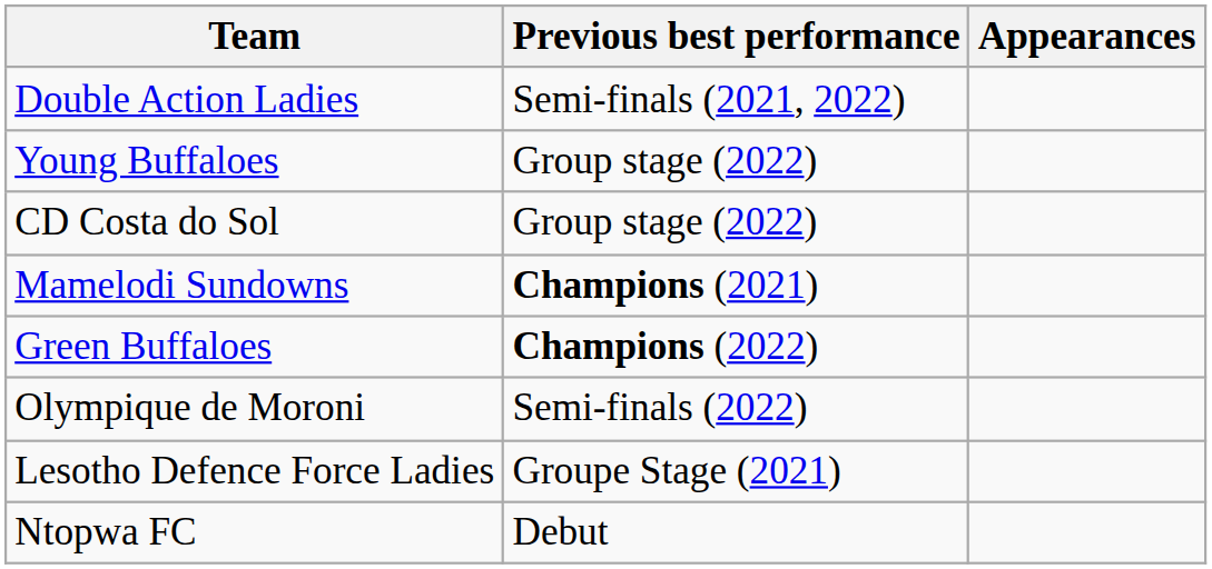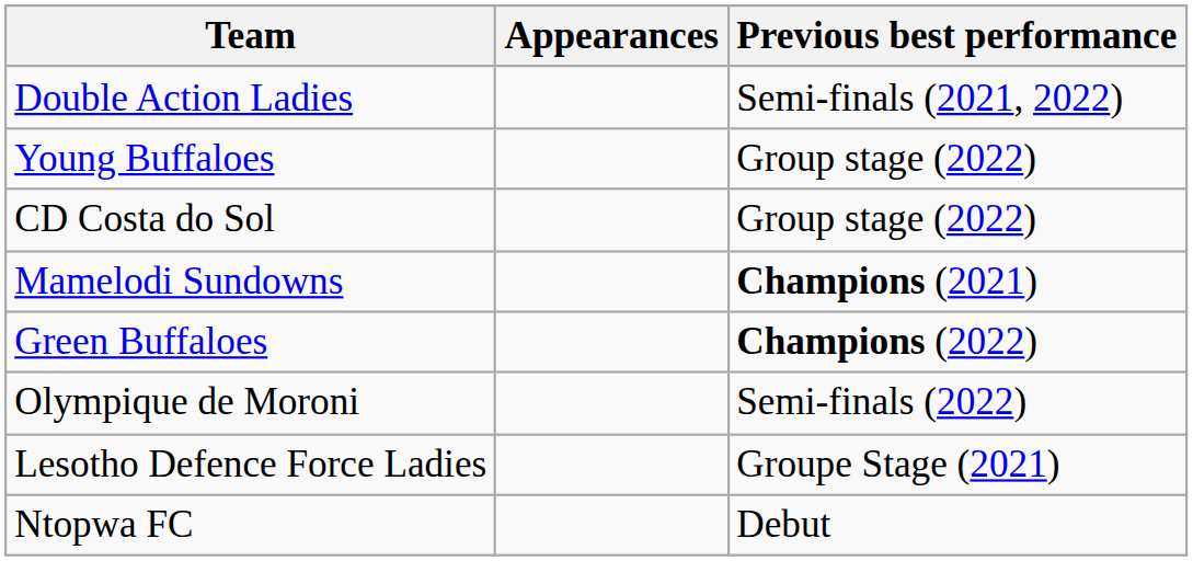 <table class="wikitable sortable" style="text-align: left;">
 <tr>
 <th>Team</th>
+<th>Appearances</th>
 <th>Previous best performance</th>
-<th>Appearances</th>
 </tr>
 <tr>
 <td> <a href='#'>Double Action Ladies</a></td>
+<td></td>
 <td>Semi-finals (<a href='#'>2021</a>, <a href='#'>2022</a>)</td>
-<td></td>
 </tr>
 <tr>
 <td> <a href='#'>Young Buffaloes</a></td>
+<td></td>
 <td>Group stage (<a href='#'>2022</a>)</td>
-<td></td>
 </tr>
 <tr>
 <td> CD Costa do Sol</td>
+<td></td>
 <td>Group stage (<a href='#'>2022</a>)</td>
-<td></td>
 </tr>
 <tr>
 <td> <a href='#'>Mamelodi Sundowns</a></td>
+<td></td>
 <td><strong>Champions</strong> (<a href='#'>2021</a>)</td>
-<td></td>
 </tr>
 <tr>
 <td> <a href='#'>Green Buffaloes</a></td>
+<td></td>
 <td><strong>Champions</strong> (<a href='#'>2022</a>)</td>
-<td></td>
 </tr>
 <tr>
 <td> Olympique de Moroni</td>
+<td></td>
 <td>Semi-finals (<a href='#'>2022</a>)</td>
-<td></td>
 </tr>
 <tr>
 <td> Lesotho Defence Force Ladies</td>
+<td></td>
 <td>Groupe Stage (<a href='#'>2021</a>)</td>
-<td></td>
 </tr>
 <tr>
 <td> Ntopwa FC</td>
+<td></td>
 <td>Debut</td>
-<td></td>
 </tr>
 </table>
